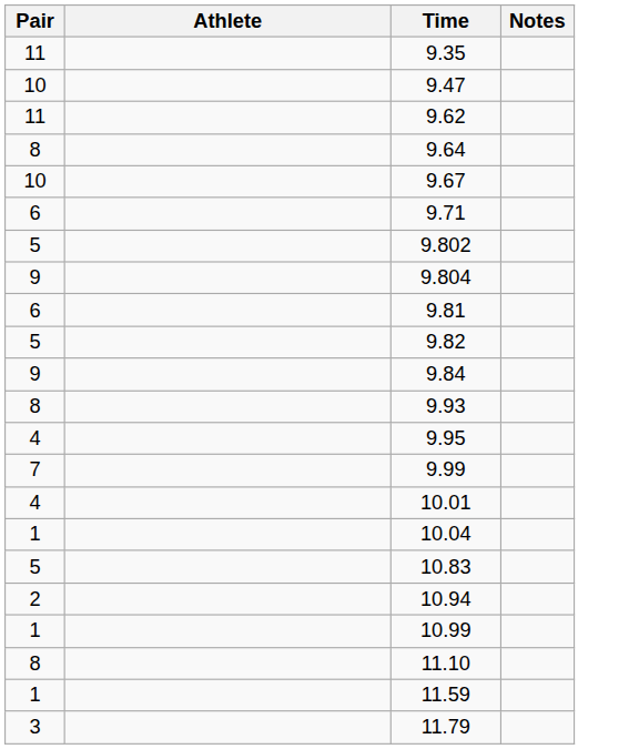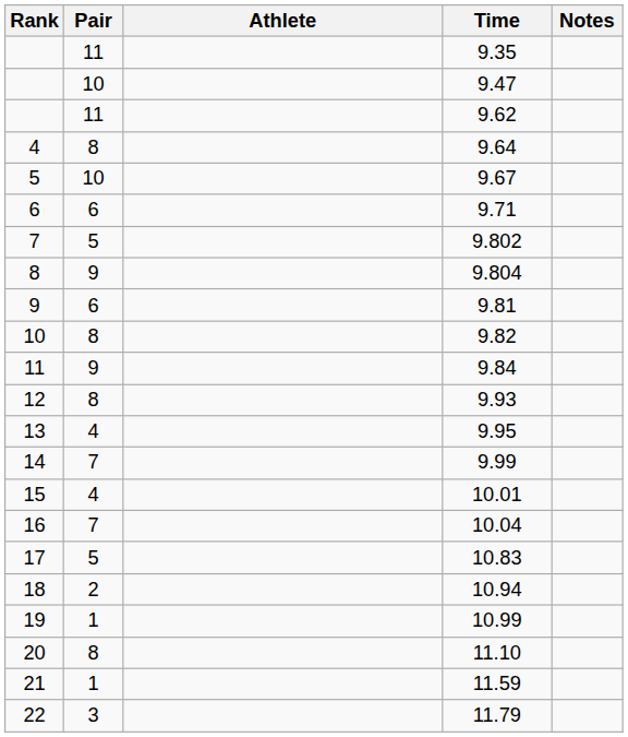 <table class=wikitable style="text-align:center">
 <tr>
+<th width=40>Rank</th>
 <th width=40>Pair</th>
 <th width=250>Athlete</th>
 <th width=80>Time</th>
 <th width=50>Notes</th>
 </tr>
 <tr>
+<td></td>
 <td>11</td>
 <td align=left></td>
 <td>9.35</td>
 <td></td>
 </tr>
 <tr>
+<td></td>
 <td>10</td>
 <td align=left></td>
 <td>9.47</td>
 <td></td>
 </tr>
 <tr>
+<td></td>
 <td>11</td>
 <td align=left></td>
 <td>9.62</td>
 <td></td>
 </tr>
 <tr>
+<td>4</td>
 <td>8</td>
 <td align=left></td>
 <td>9.64</td>
 <td></td>
 </tr>
 <tr>
+<td>5</td>
 <td>10</td>
 <td align=left></td>
 <td>9.67</td>
 <td></td>
 </tr>
 <tr>
 <td>6</td>
+<td>6</td>
 <td align=left></td>
 <td>9.71</td>
 <td></td>
 </tr>
 <tr>
+<td>7</td>
 <td>5</td>
 <td align=left></td>
 <td>9.802</td>
 <td></td>
 </tr>
 <tr>
+<td>8</td>
 <td>9</td>
 <td align=left></td>
 <td>9.804</td>
 <td></td>
 </tr>
 <tr>
+<td>9</td>
 <td>6</td>
 <td align=left></td>
 <td>9.81</td>
 <td></td>
 </tr>
 <tr>
-<td>5</td>
+<td>10</td>
+<td>8</td>
 <td align=left></td>
 <td>9.82</td>
 <td></td>
 </tr>
 <tr>
+<td>11</td>
 <td>9</td>
 <td align=left></td>
 <td>9.84</td>
 <td></td>
 </tr>
 <tr>
+<td>12</td>
 <td>8</td>
 <td align=left></td>
 <td>9.93</td>
 <td></td>
 </tr>
 <tr>
+<td>13</td>
 <td>4</td>
 <td align=left></td>
 <td>9.95</td>
 <td></td>
 </tr>
 <tr>
+<td>14</td>
 <td>7</td>
 <td align=left></td>
 <td>9.99</td>
 <td></td>
 </tr>
 <tr>
+<td>15</td>
 <td>4</td>
 <td align=left></td>
 <td>10.01</td>
 <td></td>
 </tr>
 <tr>
-<td>1</td>
+<td>16</td>
+<td>7</td>
 <td align=left></td>
 <td>10.04</td>
 <td></td>
 </tr>
 <tr>
+<td>17</td>
 <td>5</td>
 <td align=left></td>
 <td>10.83</td>
 <td></td>
 </tr>
 <tr>
+<td>18</td>
 <td>2</td>
 <td align=left></td>
 <td>10.94</td>
 <td></td>
 </tr>
 <tr>
+<td>19</td>
 <td>1</td>
 <td align=left></td>
 <td>10.99</td>
 <td></td>
 </tr>
 <tr>
+<td>20</td>
 <td>8</td>
 <td align=left></td>
 <td>11.10</td>
 <td></td>
 </tr>
 <tr>
+<td>21</td>
 <td>1</td>
 <td align=left></td>
 <td>11.59</td>
 <td></td>
 </tr>
 <tr>
+<td>22</td>
 <td>3</td>
 <td align=left></td>
 <td>11.79</td>
 <td></td>
 </tr>
 </table>
